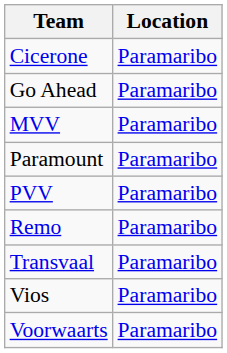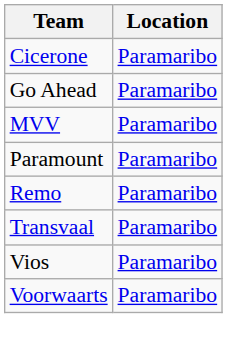 <table class="wikitable">
 <tr>
 <th>Team</th>
 <th>Location</th>
 </tr>
 <tr>
 <td><a href='#'>Cicerone</a></td>
 <td><a href='#'>Paramaribo</a></td>
 </tr>
 <tr>
 <td>Go Ahead</td>
 <td><a href='#'>Paramaribo</a></td>
 </tr>
 <tr>
 <td><a href='#'>MVV</a></td>
 <td><a href='#'>Paramaribo</a></td>
 </tr>
 <tr>
 <td>Paramount</td>
 <td><a href='#'>Paramaribo</a></td>
 </tr>
 <tr>
-<td><a href='#'>PVV</a></td>
-<td><a href='#'>Paramaribo</a></td>
-</tr>
-<tr>
 <td><a href='#'>Remo</a></td>
 <td><a href='#'>Paramaribo</a></td>
 </tr>
 <tr>
 <td><a href='#'>Transvaal</a></td>
 <td><a href='#'>Paramaribo</a></td>
 </tr>
 <tr>
 <td>Vios</td>
 <td><a href='#'>Paramaribo</a></td>
 </tr>
 <tr>
 <td><a href='#'>Voorwaarts</a></td>
 <td><a href='#'>Paramaribo</a></td>
 </tr>
 </table>
